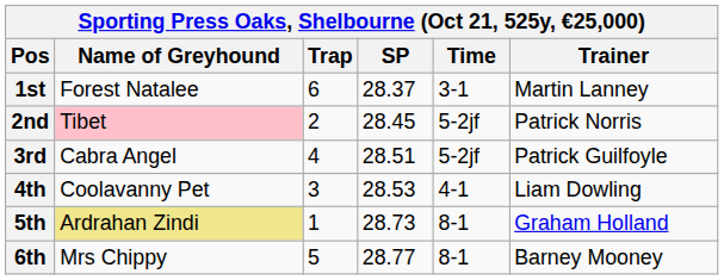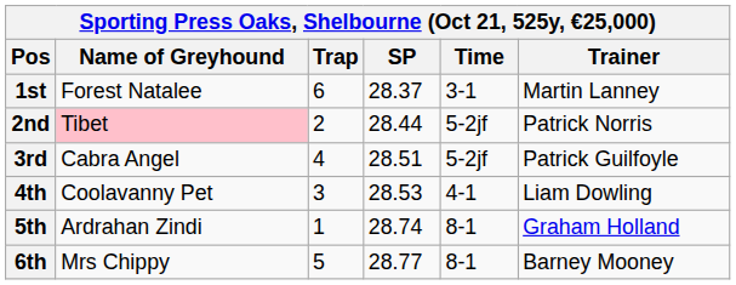 <table class="wikitable">
 <tr>
 <th colspan="6"><a href='#'>Sporting Press Oaks</a>, <a href='#'>Shelbourne</a> (Oct 21, 525y, €25,000)</th>
 </tr>
 <tr>
 <th width=30>Pos</th>
 <th width=180>Name of Greyhound</th>
 <th width=30>Trap</th>
 <th width=50>SP</th>
 <th width=50>Time</th>
 <th width=150>Trainer</th>
 </tr>
 <tr>
 <th>1st</th>
 <td>Forest Natalee </td>
 <td>6</td>
 <td>28.37</td>
 <td>3-1</td>
 <td>Martin Lanney</td>
 </tr>
 <tr>
 <th>2nd</th>
 <td style="background: pink;">Tibet</td>
 <td>2</td>
-<td>28.45</td>
+<td>28.44</td>
 <td>5-2jf</td>
 <td>Patrick Norris</td>
 </tr>
 <tr>
 <th>3rd</th>
 <td>Cabra Angel</td>
 <td>4</td>
 <td>28.51</td>
 <td>5-2jf</td>
 <td>Patrick Guilfoyle</td>
 </tr>
 <tr>
 <th>4th</th>
 <td>Coolavanny Pet</td>
 <td>3</td>
 <td>28.53</td>
 <td>4-1</td>
 <td>Liam Dowling</td>
 </tr>
 <tr>
 <th>5th</th>
-<td style="background: khaki;">Ardrahan Zindi</td>
+<td>Ardrahan Zindi</td>
 <td>1</td>
-<td>28.73</td>
+<td>28.74</td>
 <td>8-1</td>
 <td><a href='#'>Graham Holland</a></td>
 </tr>
 <tr>
 <th>6th</th>
 <td>Mrs Chippy</td>
 <td>5</td>
 <td>28.77</td>
 <td>8-1</td>
 <td>Barney Mooney</td>
 </tr>
 </table>
